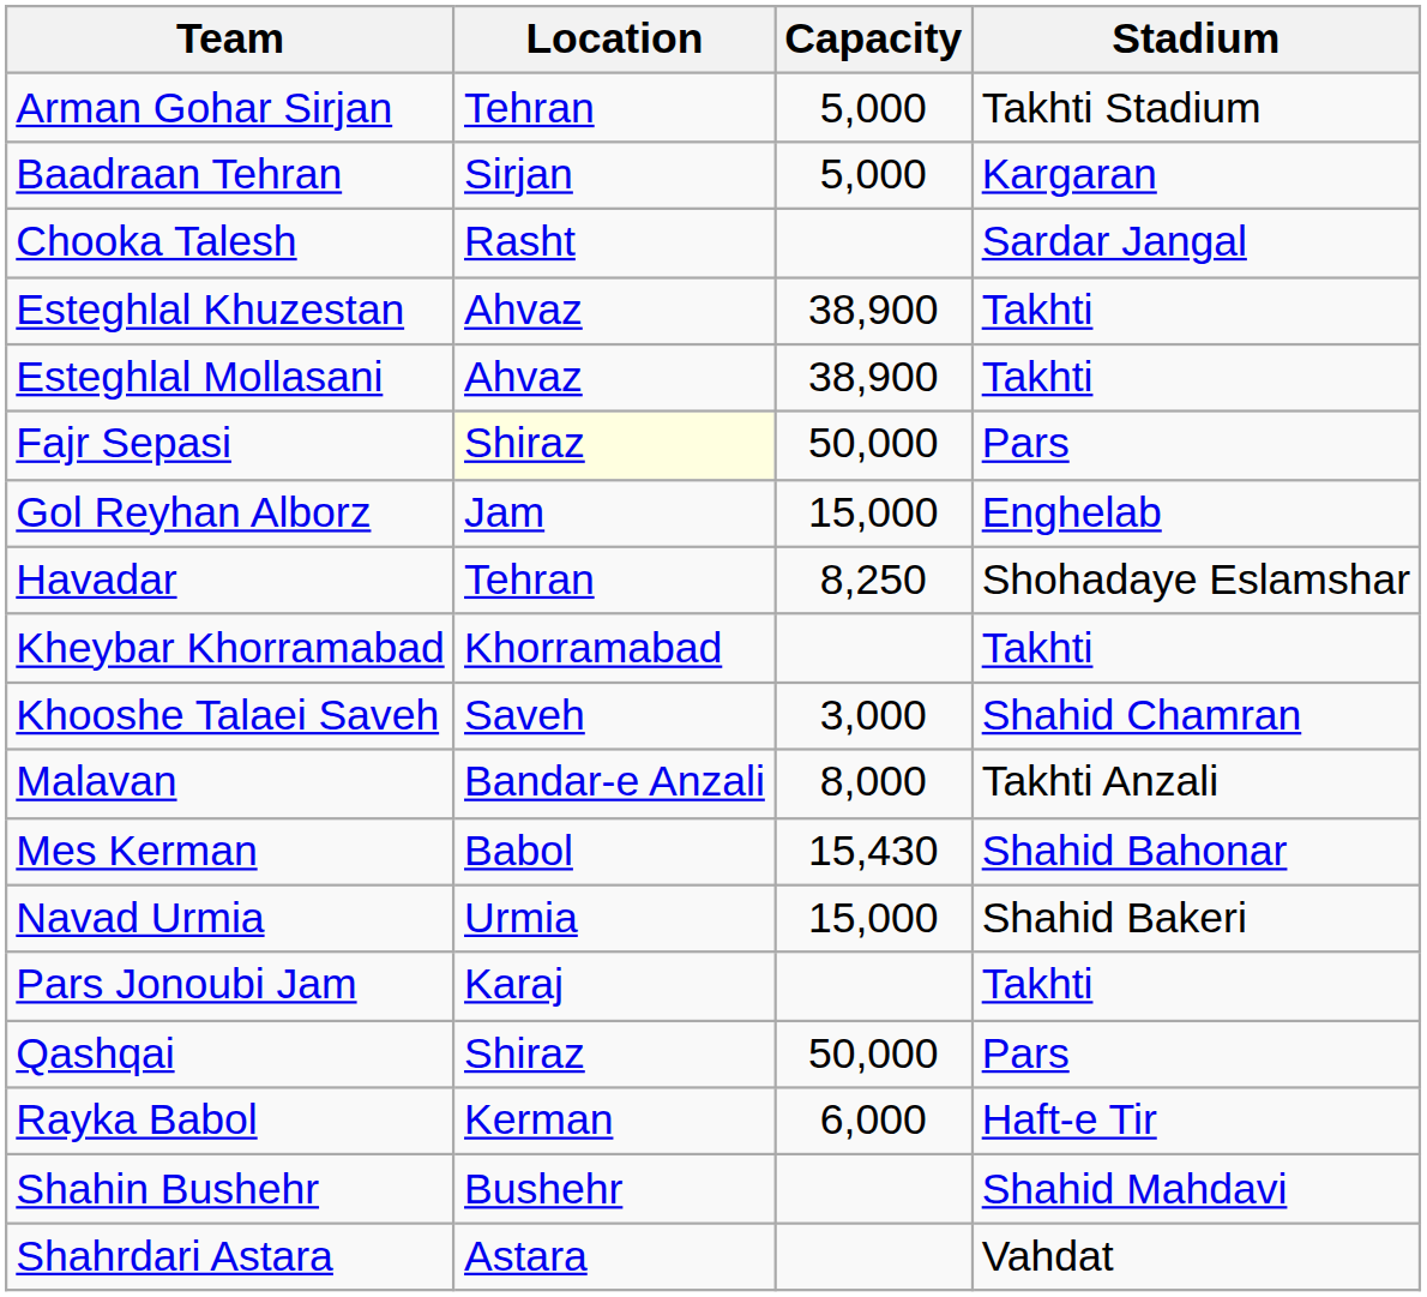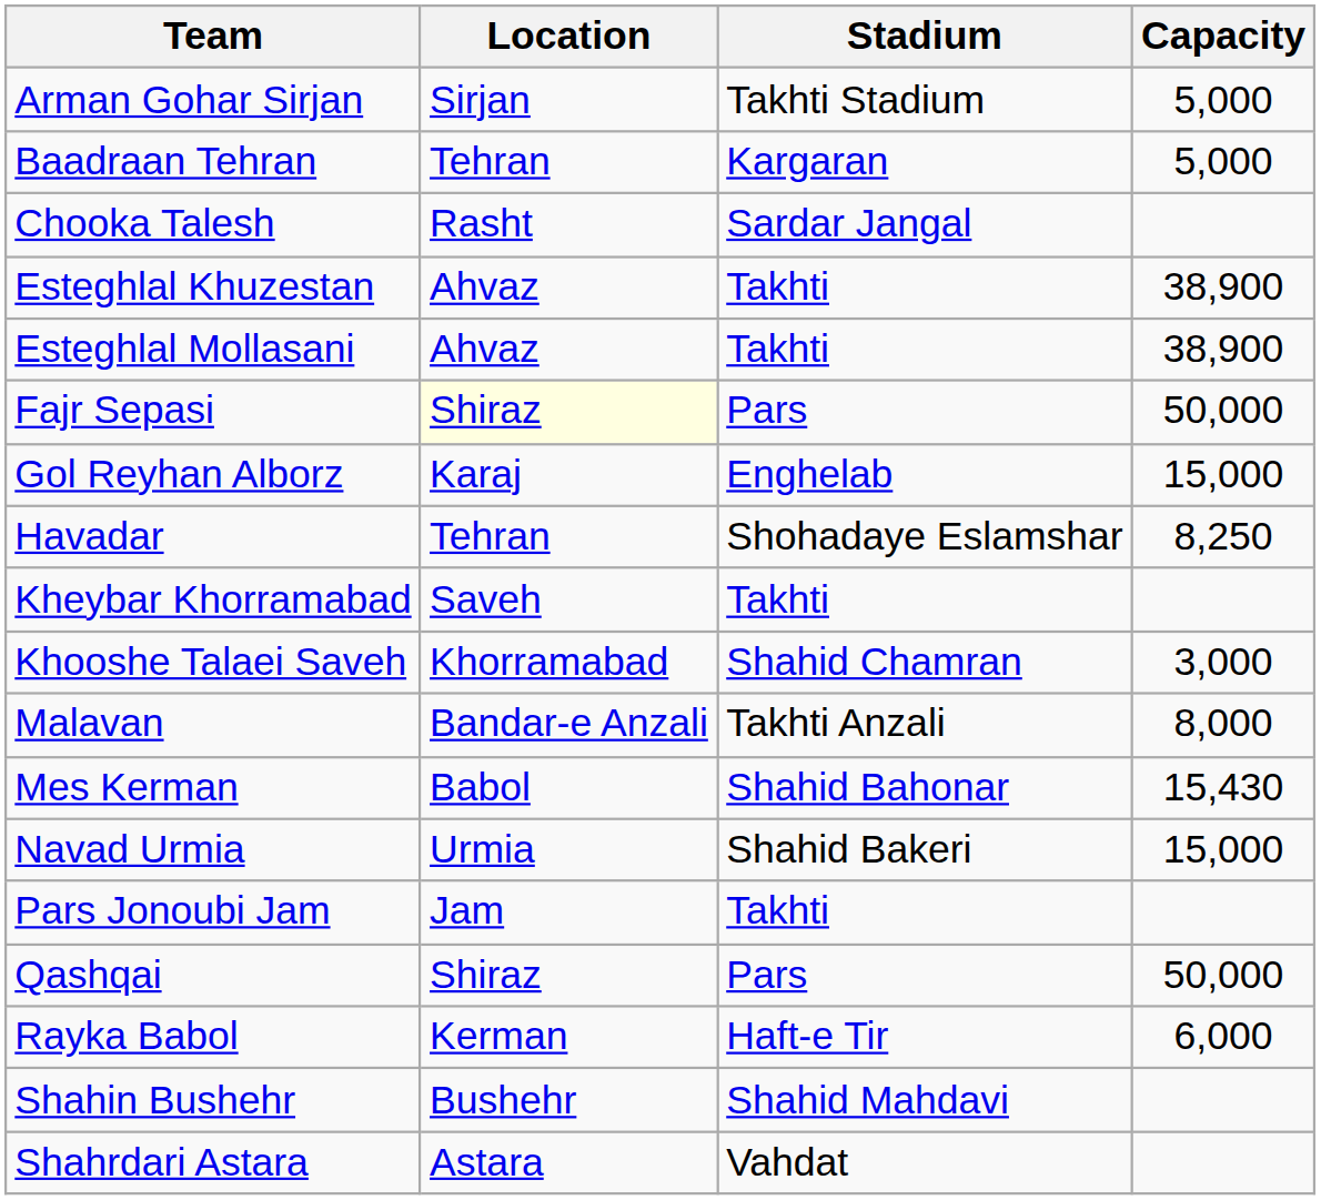 <table class="wikitable sortable">
 <tr>
 <th>Team</th>
 <th>Location</th>
+<th>Stadium</th>
 <th>Capacity</th>
-<th>Stadium</th>
 </tr>
 <tr>
 <td><a href='#'>Arman Gohar Sirjan</a></td>
-<td><a href='#'>Tehran</a></td>
+<td><a href='#'>Sirjan</a></td>
+<td>Takhti Stadium</td>
 <td style="text-align:center">5,000</td>
-<td>Takhti Stadium</td>
 </tr>
 <tr>
 <td><a href='#'>Baadraan Tehran</a></td>
-<td><a href='#'>Sirjan</a></td>
+<td><a href='#'>Tehran</a></td>
+<td><a href='#'>Kargaran</a></td>
 <td style="text-align:center">5,000</td>
-<td><a href='#'>Kargaran</a></td>
 </tr>
 <tr>
 <td><a href='#'>Chooka Talesh</a></td>
 <td><a href='#'>Rasht</a></td>
+<td><a href='#'>Sardar Jangal</a></td>
 <td style="text-align:center"></td>
-<td><a href='#'>Sardar Jangal</a></td>
 </tr>
 <tr>
 <td><a href='#'>Esteghlal Khuzestan</a></td>
 <td><a href='#'>Ahvaz</a></td>
+<td><a href='#'>Takhti</a></td>
 <td style="text-align:center">38,900</td>
-<td><a href='#'>Takhti</a></td>
 </tr>
 <tr>
 <td><a href='#'>Esteghlal Mollasani</a></td>
 <td><a href='#'>Ahvaz</a></td>
+<td><a href='#'>Takhti</a></td>
 <td style="text-align:center">38,900</td>
-<td><a href='#'>Takhti</a></td>
 </tr>
 <tr>
 <td><a href='#'>Fajr Sepasi</a></td>
 <td style="background: lightyellow;"><a href='#'>Shiraz</a></td>
+<td><a href='#'>Pars</a></td>
 <td style="text-align:center">50,000</td>
-<td><a href='#'>Pars</a></td>
 </tr>
 <tr>
 <td><a href='#'>Gol Reyhan Alborz</a></td>
-<td><a href='#'>Jam</a></td>
+<td><a href='#'>Karaj</a></td>
+<td><a href='#'>Enghelab</a></td>
 <td style="text-align:center">15,000</td>
-<td><a href='#'>Enghelab</a></td>
 </tr>
 <tr>
 <td><a href='#'>Havadar</a></td>
 <td><a href='#'>Tehran</a></td>
+<td>Shohadaye Eslamshar</td>
 <td style="text-align:center">8,250</td>
-<td>Shohadaye Eslamshar</td>
 </tr>
 <tr>
 <td><a href='#'>Kheybar Khorramabad</a></td>
-<td><a href='#'>Khorramabad</a></td>
+<td><a href='#'>Saveh</a></td>
+<td><a href='#'>Takhti</a></td>
 <td style="text-align:center"></td>
-<td><a href='#'>Takhti</a></td>
 </tr>
 <tr>
 <td><a href='#'>Khooshe Talaei Saveh</a></td>
-<td><a href='#'>Saveh</a></td>
+<td><a href='#'>Khorramabad</a></td>
+<td><a href='#'>Shahid Chamran</a></td>
 <td style="text-align:center">3,000</td>
-<td><a href='#'>Shahid Chamran</a></td>
 </tr>
 <tr>
 <td><a href='#'>Malavan</a></td>
 <td><a href='#'>Bandar-e Anzali</a></td>
+<td>Takhti Anzali</td>
 <td style="text-align:center">8,000</td>
-<td>Takhti Anzali</td>
 </tr>
 <tr>
 <td><a href='#'>Mes Kerman</a></td>
 <td><a href='#'>Babol</a></td>
+<td><a href='#'>Shahid Bahonar</a></td>
 <td style="text-align:center">15,430</td>
-<td><a href='#'>Shahid Bahonar</a></td>
 </tr>
 <tr>
 <td><a href='#'>Navad Urmia</a></td>
 <td><a href='#'>Urmia</a></td>
+<td>Shahid Bakeri</td>
 <td style="text-align:center">15,000</td>
-<td>Shahid Bakeri</td>
 </tr>
 <tr>
 <td><a href='#'>Pars Jonoubi Jam</a></td>
-<td><a href='#'>Karaj</a></td>
+<td><a href='#'>Jam</a></td>
+<td><a href='#'>Takhti</a></td>
 <td style="text-align:center"></td>
-<td><a href='#'>Takhti</a></td>
 </tr>
 <tr>
 <td><a href='#'>Qashqai</a></td>
 <td><a href='#'>Shiraz</a></td>
+<td><a href='#'>Pars</a></td>
 <td style="text-align:center">50,000</td>
-<td><a href='#'>Pars</a></td>
 </tr>
 <tr>
 <td><a href='#'>Rayka Babol</a></td>
 <td><a href='#'>Kerman</a></td>
+<td><a href='#'>Haft-e Tir</a></td>
 <td style="text-align:center">6,000</td>
-<td><a href='#'>Haft-e Tir</a></td>
 </tr>
 <tr>
 <td><a href='#'>Shahin Bushehr</a></td>
 <td><a href='#'>Bushehr</a></td>
+<td><a href='#'>Shahid Mahdavi</a></td>
 <td style="text-align:center"></td>
-<td><a href='#'>Shahid Mahdavi</a></td>
 </tr>
 <tr>
 <td><a href='#'>Shahrdari Astara</a></td>
 <td><a href='#'>Astara</a></td>
+<td>Vahdat</td>
 <td style="text-align:center"></td>
-<td>Vahdat</td>
 </tr>
 </table>
